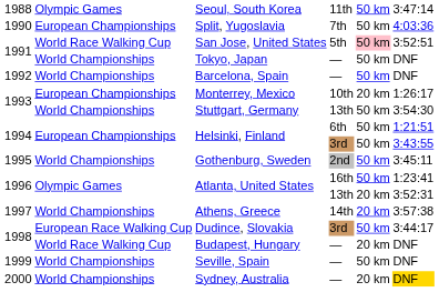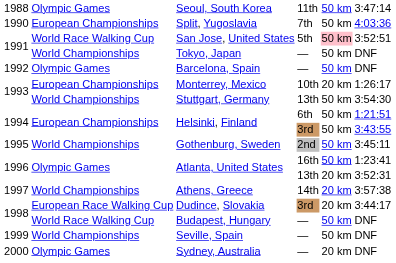 <table>
 <tr>
 <td>1988</td>
 <td><a href='#'>Olympic Games</a></td>
 <td><a href='#'>Seoul, South Korea</a></td>
 <td>11th</td>
 <td><a href='#'>50 km</a></td>
 <td>3:47:14</td>
 </tr>
 <tr>
 <td>1990</td>
 <td><a href='#'>European Championships</a></td>
 <td><a href='#'>Split</a>, <a href='#'>Yugoslavia</a></td>
 <td>7th</td>
 <td>50 km</td>
 <td><a href='#'>4:03:36</a></td>
 </tr>
 <tr>
 <td rowspan=2>1991</td>
 <td><a href='#'>World Race Walking Cup</a></td>
 <td><a href='#'>San Jose</a>, <a href='#'>United States</a></td>
 <td>5th</td>
 <td style="background: pink;">50 km</td>
 <td>3:52:51</td>
 </tr>
 <tr>
 <td><a href='#'>World Championships</a></td>
 <td><a href='#'>Tokyo, Japan</a></td>
 <td>—</td>
 <td>50 km</td>
 <td>DNF</td>
 </tr>
 <tr>
 <td>1992</td>
-<td><a href='#'>World Championships</a></td>
+<td><a href='#'>Olympic Games</a></td>
 <td><a href='#'>Barcelona, Spain</a></td>
 <td>—</td>
 <td><a href='#'>50 km</a></td>
 <td>DNF</td>
 </tr>
 <tr>
 <td rowspan=2>1993</td>
 <td><a href='#'>European Championships</a></td>
 <td><a href='#'>Monterrey, Mexico</a></td>
 <td>10th</td>
 <td>20 km</td>
 <td>1:26:17</td>
 </tr>
 <tr>
 <td><a href='#'>World Championships</a></td>
 <td><a href='#'>Stuttgart, Germany</a></td>
 <td>13th</td>
 <td>50 km</td>
 <td>3:54:30</td>
 </tr>
 <tr>
 <td rowspan=2>1994</td>
 <td rowspan=2><a href='#'>European Championships</a></td>
 <td rowspan=2><a href='#'>Helsinki</a>, <a href='#'>Finland</a></td>
 <td>6th</td>
 <td>50 km</td>
 <td><a href='#'>1:21:51</a></td>
 </tr>
 <tr>
 <td bgcolor="cc9966">3rd</td>
 <td>50 km</td>
 <td><a href='#'>3:43:55</a></td>
 </tr>
 <tr>
 <td>1995</td>
 <td><a href='#'>World Championships</a></td>
 <td><a href='#'>Gothenburg, Sweden</a></td>
 <td bgcolor="silver">2nd</td>
 <td><a href='#'>50 km</a></td>
 <td>3:45:11</td>
 </tr>
 <tr>
 <td rowspan=2>1996</td>
 <td rowspan=2><a href='#'>Olympic Games</a></td>
 <td rowspan=2><a href='#'>Atlanta, United States</a></td>
 <td align="center">16th</td>
 <td><a href='#'>50 km</a></td>
 <td>1:23:41</td>
 </tr>
 <tr>
 <td align="center">13th</td>
 <td>20 km</td>
 <td>3:52:31</td>
 </tr>
 <tr>
 <td>1997</td>
 <td><a href='#'>World Championships</a></td>
 <td><a href='#'>Athens, Greece</a></td>
 <td>14th</td>
 <td><a href='#'>20 km</a></td>
 <td>3:57:38</td>
 </tr>
 <tr>
 <td rowspan=2>1998</td>
 <td><a href='#'>European Race Walking Cup</a></td>
 <td><a href='#'>Dudince</a>, <a href='#'>Slovakia</a></td>
 <td bgcolor="cc9966">3rd</td>
-<td><a href='#'>50 km</a></td>
+<td>20 km</td>
 <td>3:44:17</td>
 </tr>
 <tr>
 <td><a href='#'>World Race Walking Cup</a></td>
 <td><a href='#'>Budapest, Hungary</a></td>
 <td>—</td>
-<td>20 km</td>
+<td><a href='#'>50 km</a></td>
 <td>DNF</td>
 </tr>
 <tr>
 <td>1999</td>
 <td><a href='#'>World Championships</a></td>
 <td><a href='#'>Seville, Spain</a></td>
 <td>—</td>
 <td>50 km</td>
 <td>DNF</td>
 </tr>
 <tr>
 <td>2000</td>
-<td><a href='#'>World Championships</a></td>
+<td><a href='#'>Olympic Games</a></td>
 <td><a href='#'>Sydney, Australia</a></td>
 <td>—</td>
 <td>20 km</td>
-<td style="background: gold;">DNF</td>
+<td>DNF</td>
 </tr>
 </table>
